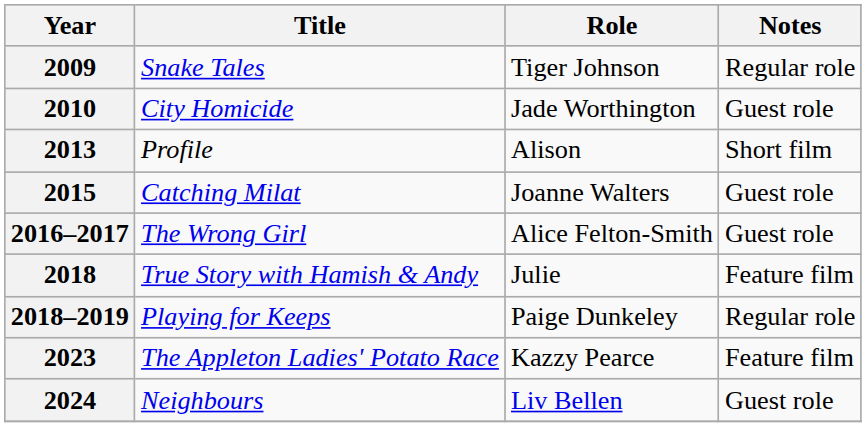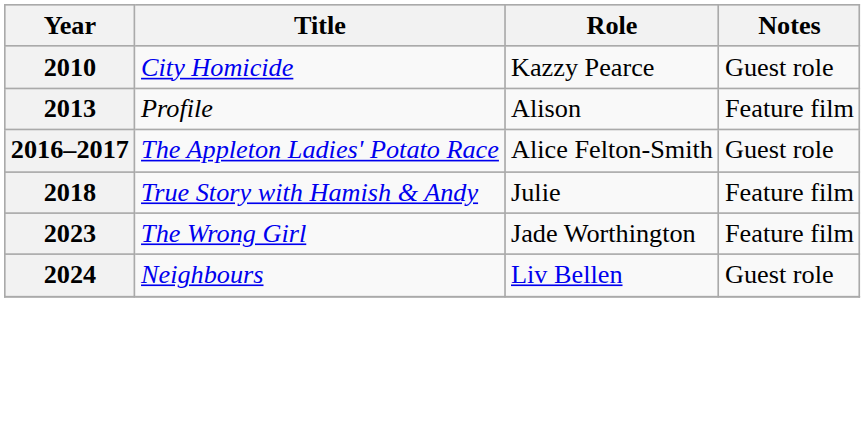 <table class="wikitable sortable plainrowheaders">
 <tr>
 <th scope="col">Year</th>
 <th scope="col">Title</th>
 <th scope="col">Role</th>
 <th scope="col" class="unsortable">Notes</th>
 </tr>
 <tr>
-<th scope="row">2009</th>
-<td><em><a href='#'>Snake Tales</a></em></td>
-<td>Tiger Johnson</td>
-<td>Regular role</td>
-</tr>
-<tr>
 <th scope="row">2010</th>
 <td><em><a href='#'>City Homicide</a></em></td>
-<td>Jade Worthington</td>
+<td>Kazzy Pearce</td>
 <td>Guest role</td>
 </tr>
 <tr>
 <th scope="row">2013</th>
 <td><em>Profile</em></td>
 <td>Alison</td>
-<td>Short film</td>
-</tr>
-<tr>
-<th scope="row">2015</th>
-<td><em><a href='#'>Catching Milat</a></em></td>
-<td>Joanne Walters</td>
-<td>Guest role</td>
+<td>Feature film</td>
 </tr>
 <tr>
 <th scope="row">2016–2017</th>
-<td><em><a href='#'>The Wrong Girl</a></em></td>
+<td><em><a href='#'>The Appleton Ladies' Potato Race</a></em></td>
 <td>Alice Felton-Smith</td>
 <td>Guest role</td>
 </tr>
 <tr>
 <th scope="row">2018</th>
 <td><em><a href='#'>True Story with Hamish & Andy</a></em></td>
 <td>Julie</td>
 <td>Feature film</td>
 </tr>
 <tr>
-<th scope="row">2018–2019</th>
-<td><em><a href='#'>Playing for Keeps</a></em></td>
-<td>Paige Dunkeley</td>
-<td>Regular role</td>
-</tr>
-<tr>
 <th scope="row">2023</th>
-<td><em><a href='#'>The Appleton Ladies' Potato Race</a></em></td>
-<td>Kazzy Pearce</td>
+<td><em><a href='#'>The Wrong Girl</a></em></td>
+<td>Jade Worthington</td>
 <td>Feature film</td>
 </tr>
 <tr>
 <th scope="row">2024</th>
 <td><em><a href='#'>Neighbours</a></em></td>
 <td><a href='#'>Liv Bellen</a></td>
 <td>Guest role</td>
 </tr>
 <tr>
 </tr>
 </table>
